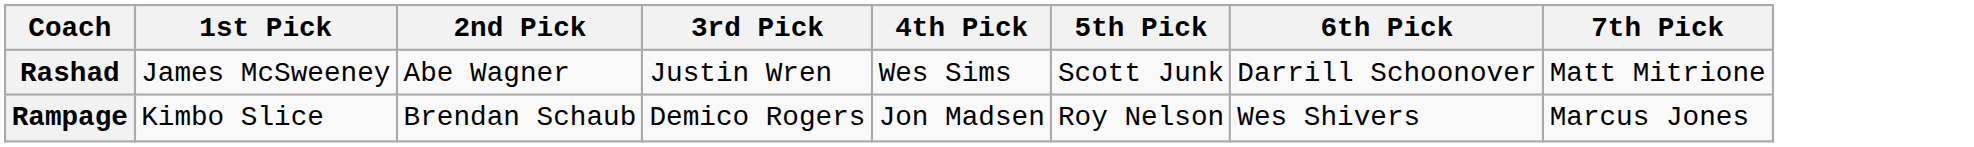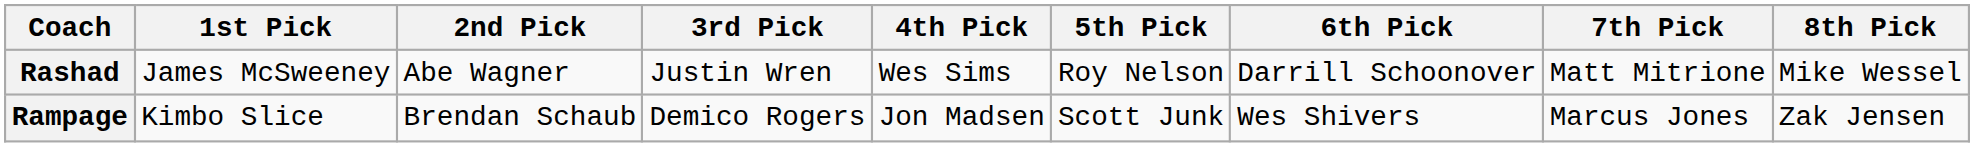 <table class="wikitable">
 <tr>
 <th>Coach</th>
 <th>1st Pick</th>
 <th>2nd Pick</th>
 <th>3rd Pick</th>
 <th>4th Pick</th>
 <th>5th Pick</th>
 <th>6th Pick</th>
 <th>7th Pick</th>
+<th>8th Pick</th>
 </tr>
 <tr>
 <th>Rashad</th>
 <td>James McSweeney</td>
 <td>Abe Wagner</td>
 <td>Justin Wren</td>
 <td>Wes Sims</td>
-<td>Scott Junk</td>
+<td>Roy Nelson</td>
 <td>Darrill Schoonover</td>
 <td>Matt Mitrione</td>
+<td>Mike Wessel</td>
 </tr>
 <tr>
 <th>Rampage</th>
 <td>Kimbo Slice</td>
 <td>Brendan Schaub</td>
 <td>Demico Rogers</td>
 <td>Jon Madsen</td>
-<td>Roy Nelson</td>
+<td>Scott Junk</td>
 <td>Wes Shivers</td>
 <td>Marcus Jones</td>
+<td>Zak Jensen</td>
 </tr>
 </table>
